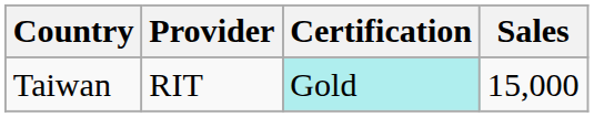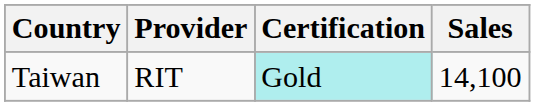 <table class="wikitable">
 <tr>
 <th>Country</th>
 <th>Provider</th>
 <th>Certification</th>
 <th>Sales</th>
 </tr>
 <tr>
 <td>Taiwan</td>
 <td>RIT</td>
 <td style="background: paleturquoise;">Gold</td>
-<td>15,000</td>
+<td>14,100</td>
 </tr>
 </table>
